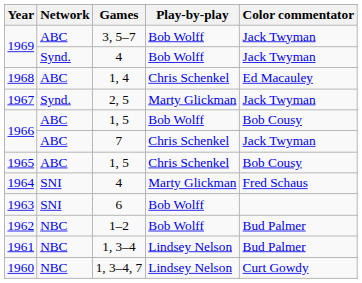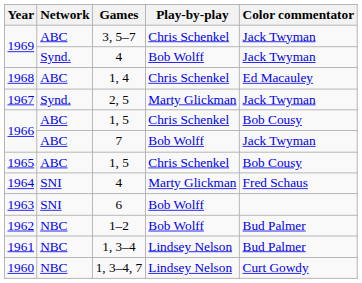 <table class="wikitable">
 <tr>
 <th>Year</th>
 <th>Network</th>
 <th>Games</th>
 <th>Play-by-play</th>
 <th>Color commentator</th>
 </tr>
 <tr>
 <td rowspan="2"><a href='#'>1969</a></td>
 <td><a href='#'>ABC</a></td>
 <td style="text-align:center;">3, 5–7</td>
-<td><a href='#'>Bob Wolff</a></td>
+<td><a href='#'>Chris Schenkel</a></td>
 <td><a href='#'>Jack Twyman</a></td>
 </tr>
 <tr>
 <td><a href='#'>Synd.</a></td>
 <td style="text-align:center;">4</td>
 <td><a href='#'>Bob Wolff</a></td>
 <td><a href='#'>Jack Twyman</a></td>
 </tr>
 <tr>
 <td><a href='#'>1968</a></td>
 <td><a href='#'>ABC</a></td>
 <td style="text-align:center;">1, 4</td>
 <td><a href='#'>Chris Schenkel</a></td>
 <td><a href='#'>Ed Macauley</a></td>
 </tr>
 <tr>
 <td><a href='#'>1967</a></td>
 <td><a href='#'>Synd.</a></td>
 <td style="text-align:center;">2, 5</td>
 <td><a href='#'>Marty Glickman</a></td>
 <td><a href='#'>Jack Twyman</a></td>
 </tr>
 <tr>
 <td rowspan="2"><a href='#'>1966</a></td>
 <td><a href='#'>ABC</a></td>
 <td style="text-align:center;">1, 5</td>
-<td><a href='#'>Bob Wolff</a></td>
+<td><a href='#'>Chris Schenkel</a></td>
 <td><a href='#'>Bob Cousy</a></td>
 </tr>
 <tr>
 <td><a href='#'>ABC</a></td>
 <td style="text-align:center;">7</td>
-<td><a href='#'>Chris Schenkel</a></td>
+<td><a href='#'>Bob Wolff</a></td>
 <td><a href='#'>Jack Twyman</a></td>
 </tr>
 <tr>
 <td><a href='#'>1965</a></td>
 <td><a href='#'>ABC</a></td>
 <td style="text-align:center;">1, 5</td>
 <td><a href='#'>Chris Schenkel</a></td>
 <td><a href='#'>Bob Cousy</a></td>
 </tr>
 <tr>
 <td><a href='#'>1964</a></td>
 <td><a href='#'>SNI</a></td>
 <td style="text-align:center;">4</td>
 <td><a href='#'>Marty Glickman</a></td>
 <td><a href='#'>Fred Schaus</a></td>
 </tr>
 <tr>
 <td><a href='#'>1963</a></td>
 <td><a href='#'>SNI</a></td>
 <td style="text-align:center;">6</td>
 <td><a href='#'>Bob Wolff</a></td>
 </tr>
 <tr>
 <td><a href='#'>1962</a></td>
 <td><a href='#'>NBC</a></td>
 <td style="text-align:center;">1–2</td>
 <td><a href='#'>Bob Wolff</a></td>
 <td><a href='#'>Bud Palmer</a></td>
 </tr>
 <tr>
 <td><a href='#'>1961</a></td>
 <td><a href='#'>NBC</a></td>
 <td style="text-align:center;">1, 3–4</td>
 <td><a href='#'>Lindsey Nelson</a></td>
 <td><a href='#'>Bud Palmer</a></td>
 </tr>
 <tr>
 <td><a href='#'>1960</a></td>
 <td><a href='#'>NBC</a></td>
 <td style="text-align:center;">1, 3–4, 7</td>
 <td><a href='#'>Lindsey Nelson</a></td>
 <td><a href='#'>Curt Gowdy</a></td>
 </tr>
 </table>
